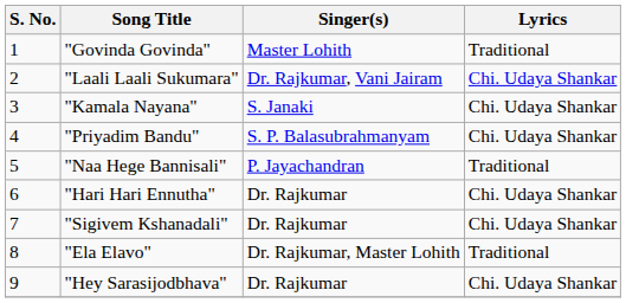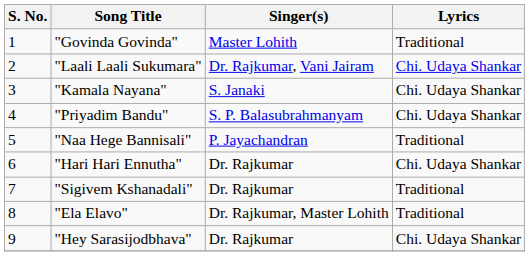 <table class="wikitable">
 <tr>
 <th>S. No.</th>
 <th>Song Title</th>
 <th>Singer(s)</th>
 <th>Lyrics</th>
 </tr>
 <tr>
 <td>1</td>
 <td>"Govinda Govinda"</td>
 <td><a href='#'>Master Lohith</a></td>
 <td>Traditional</td>
 </tr>
 <tr>
 <td>2</td>
 <td>"Laali Laali Sukumara"</td>
 <td><a href='#'>Dr. Rajkumar</a>, <a href='#'>Vani Jairam</a></td>
 <td><a href='#'>Chi. Udaya Shankar</a></td>
 </tr>
 <tr>
 <td>3</td>
 <td>"Kamala Nayana"</td>
 <td><a href='#'>S. Janaki</a></td>
 <td>Chi. Udaya Shankar</td>
 </tr>
 <tr>
 <td>4</td>
 <td>"Priyadim Bandu"</td>
 <td><a href='#'>S. P. Balasubrahmanyam</a></td>
 <td>Chi. Udaya Shankar</td>
 </tr>
 <tr>
 <td>5</td>
 <td>"Naa Hege Bannisali"</td>
 <td><a href='#'>P. Jayachandran</a></td>
 <td>Traditional</td>
 </tr>
 <tr>
 <td>6</td>
 <td>"Hari Hari Ennutha"</td>
 <td>Dr. Rajkumar</td>
 <td>Chi. Udaya Shankar</td>
 </tr>
 <tr>
 <td>7</td>
 <td>"Sigivem Kshanadali"</td>
 <td>Dr. Rajkumar</td>
-<td>Chi. Udaya Shankar</td>
+<td>Traditional</td>
 </tr>
 <tr>
 <td>8</td>
 <td>"Ela Elavo"</td>
 <td>Dr. Rajkumar, Master Lohith</td>
 <td>Traditional</td>
 </tr>
 <tr>
 <td>9</td>
 <td>"Hey Sarasijodbhava"</td>
 <td>Dr. Rajkumar</td>
 <td>Chi. Udaya Shankar</td>
 </tr>
 <tr>
 </tr>
 </table>
